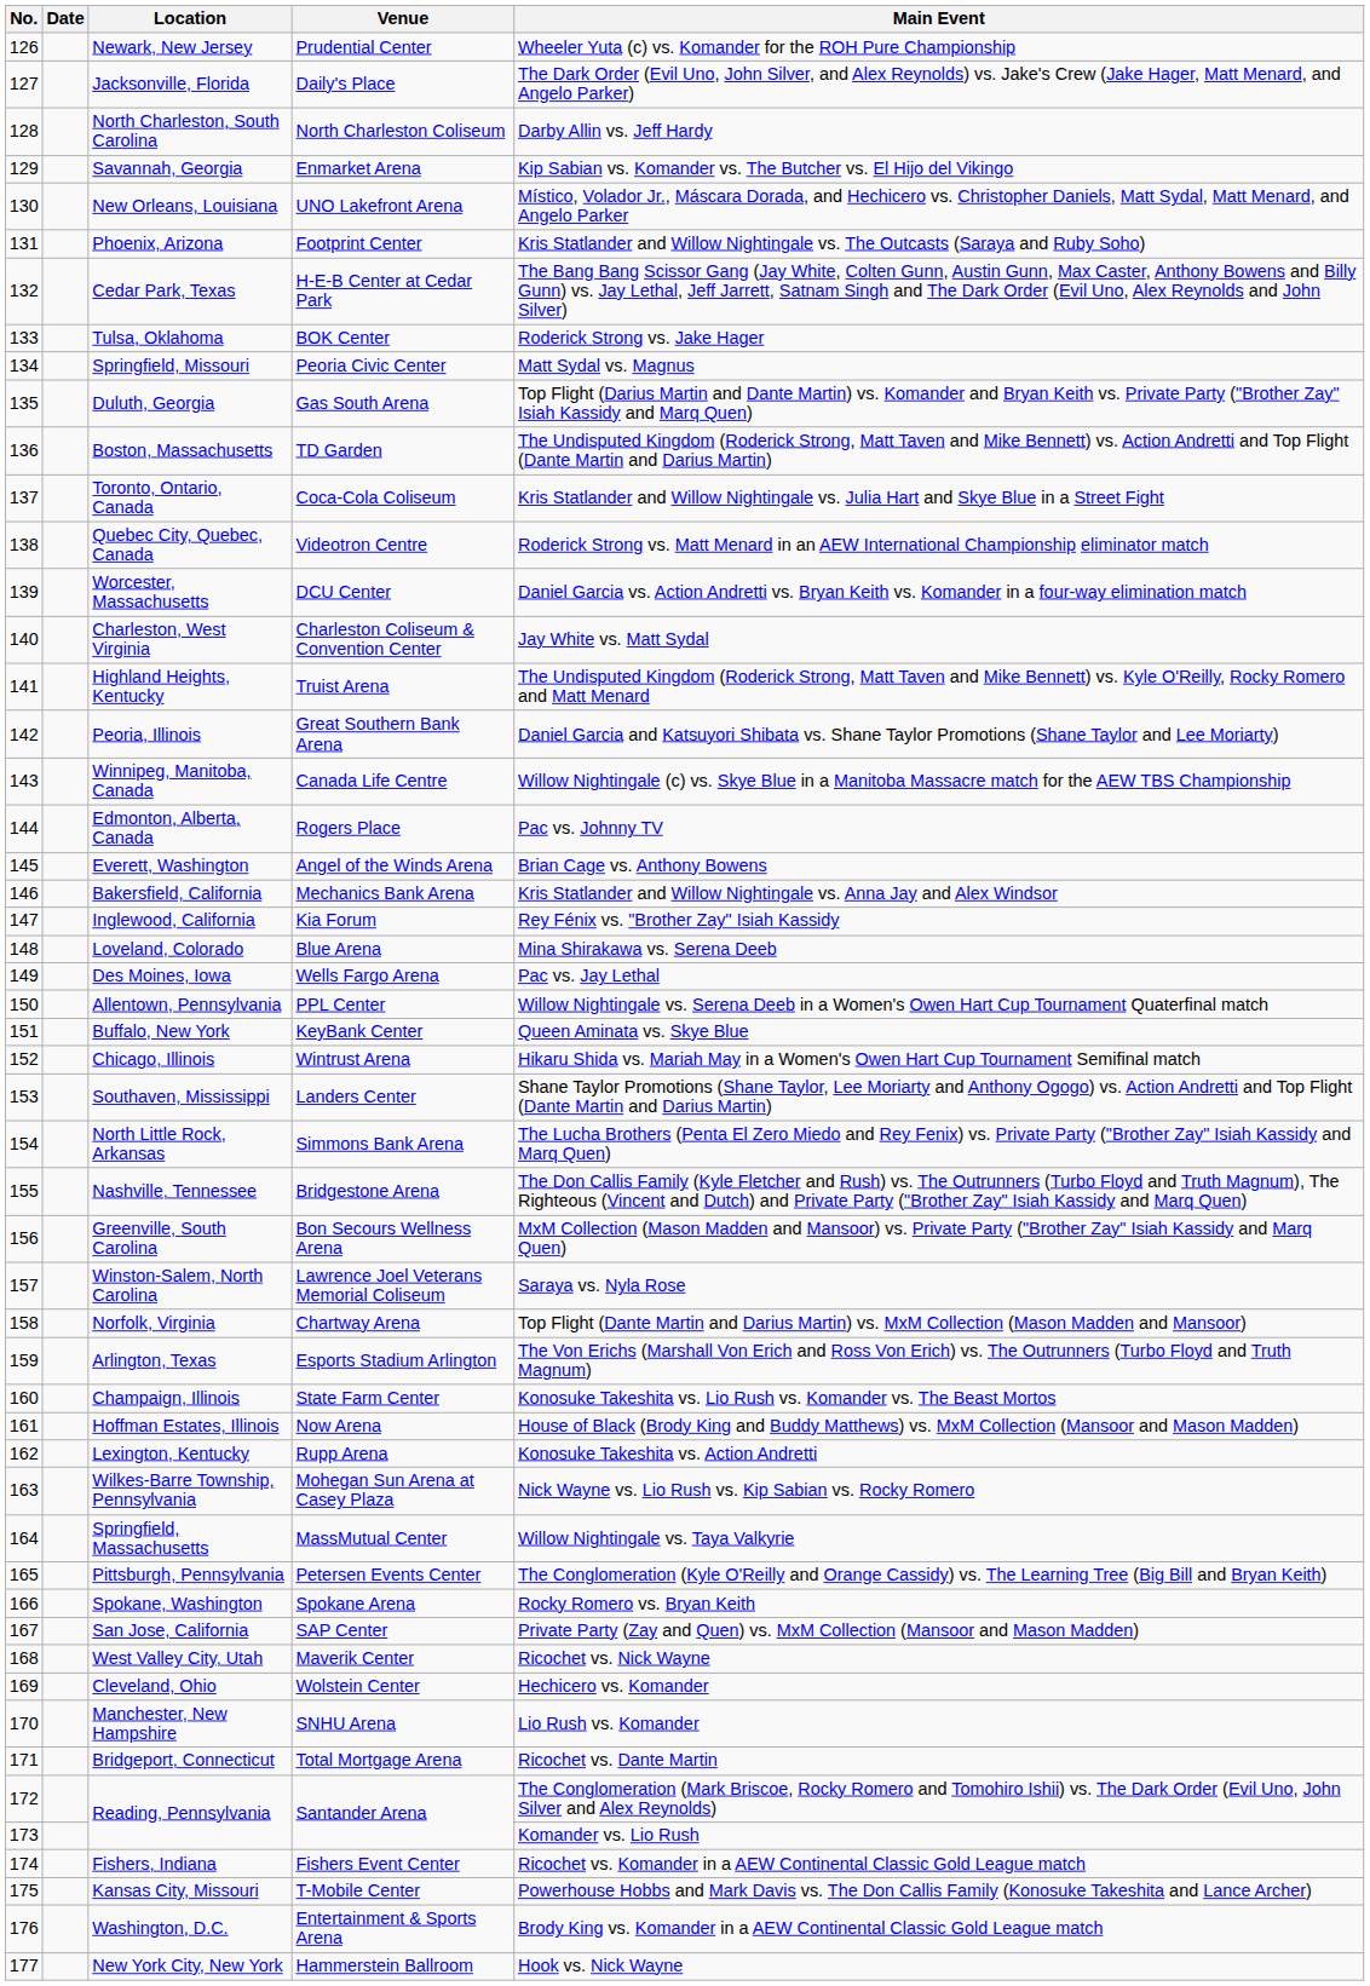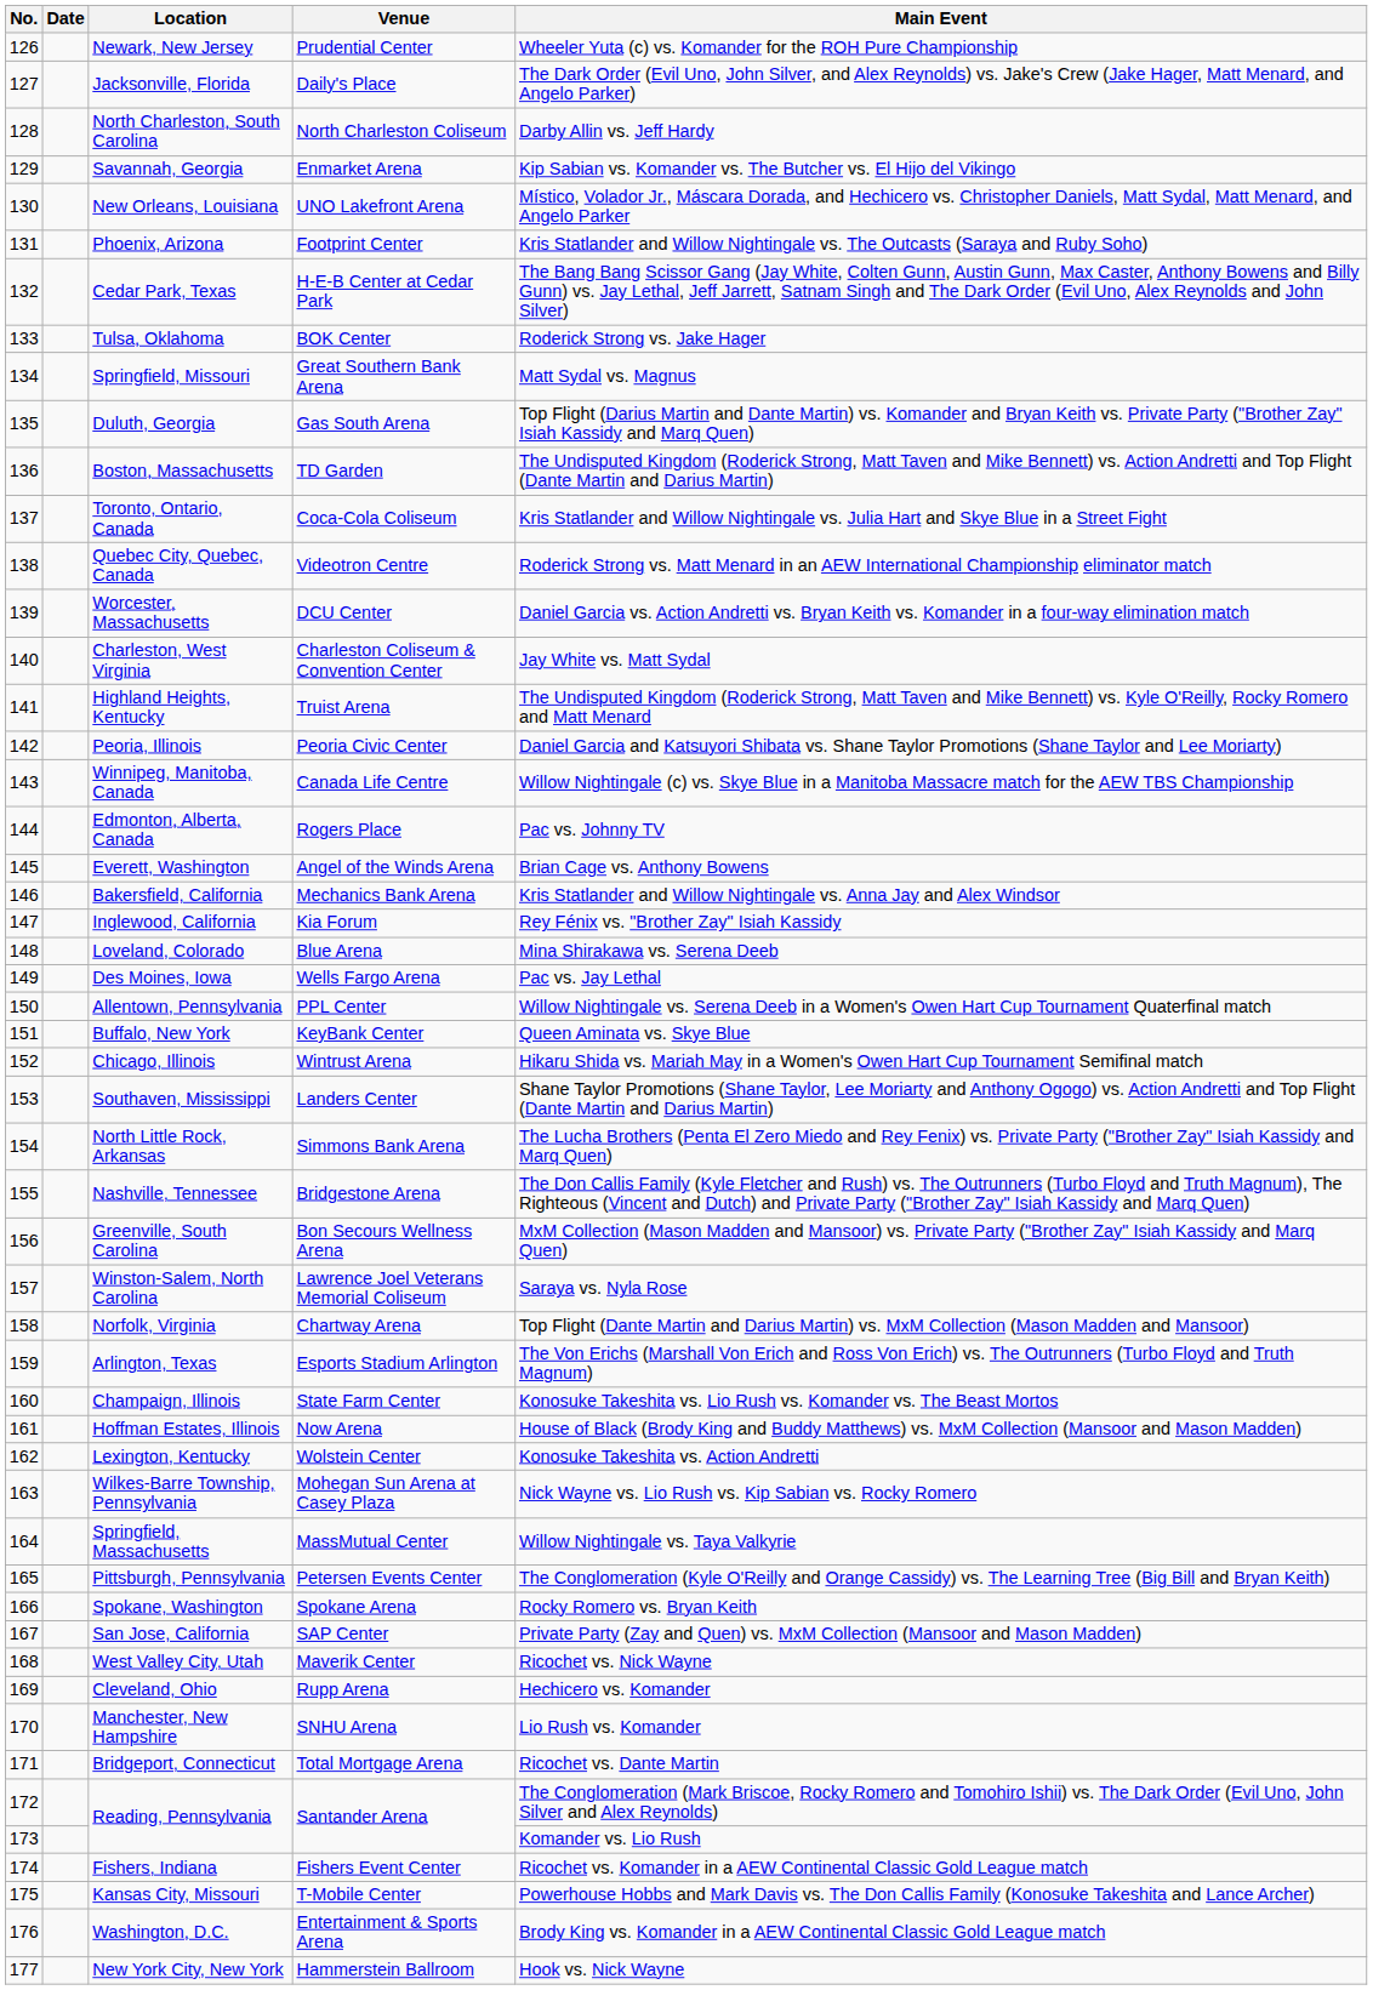 <table class="wikitable sortable">
 <tr>
 <th>No.</th>
 <th>Date</th>
 <th>Location</th>
 <th>Venue</th>
 <th>Main Event</th>
 </tr>
 <tr>
 <td>126</td>
 <td></td>
 <td><a href='#'>Newark, New Jersey</a></td>
 <td><a href='#'>Prudential Center</a></td>
 <td><a href='#'>Wheeler Yuta</a> (c) vs. <a href='#'>Komander</a> for the <a href='#'>ROH Pure Championship</a></td>
 </tr>
 <tr>
 <td>127</td>
 <td><br></td>
 <td><a href='#'>Jacksonville, Florida</a></td>
 <td><a href='#'>Daily's Place</a></td>
 <td><a href='#'>The Dark Order</a> (<a href='#'>Evil Uno</a>, <a href='#'>John Silver</a>, and <a href='#'>Alex Reynolds</a>) vs. Jake's Crew (<a href='#'>Jake Hager</a>, <a href='#'>Matt Menard</a>, and <a href='#'>Angelo Parker</a>)</td>
 </tr>
 <tr>
 <td>128</td>
 <td></td>
 <td><a href='#'>North Charleston, South Carolina</a></td>
 <td><a href='#'>North Charleston Coliseum</a></td>
 <td><a href='#'>Darby Allin</a> vs. <a href='#'>Jeff Hardy</a></td>
 </tr>
 <tr>
 <td>129</td>
 <td></td>
 <td><a href='#'>Savannah, Georgia</a></td>
 <td><a href='#'>Enmarket Arena</a></td>
 <td><a href='#'>Kip Sabian</a> vs. <a href='#'>Komander</a> vs. <a href='#'>The Butcher</a> vs. <a href='#'>El Hijo del Vikingo</a></td>
 </tr>
 <tr>
 <td>130</td>
 <td></td>
 <td><a href='#'>New Orleans, Louisiana</a></td>
 <td><a href='#'>UNO Lakefront Arena</a></td>
 <td><a href='#'>Místico</a>, <a href='#'>Volador Jr.</a>, <a href='#'>Máscara Dorada</a>, and <a href='#'>Hechicero</a> vs. <a href='#'>Christopher Daniels</a>, <a href='#'>Matt Sydal</a>, <a href='#'>Matt Menard</a>, and <a href='#'>Angelo Parker</a></td>
 </tr>
 <tr>
 <td>131</td>
 <td></td>
 <td><a href='#'>Phoenix, Arizona</a></td>
 <td><a href='#'>Footprint Center</a></td>
 <td><a href='#'>Kris Statlander</a> and <a href='#'>Willow Nightingale</a> vs. <a href='#'>The Outcasts</a> (<a href='#'>Saraya</a> and <a href='#'>Ruby Soho</a>)</td>
 </tr>
 <tr>
 <td>132</td>
 <td></td>
 <td><a href='#'>Cedar Park, Texas</a></td>
 <td><a href='#'>H-E-B Center at Cedar Park</a></td>
 <td><a href='#'>The Bang Bang</a> <a href='#'>Scissor Gang</a> (<a href='#'>Jay White</a>, <a href='#'>Colten Gunn</a>, <a href='#'>Austin Gunn</a>, <a href='#'>Max Caster</a>, <a href='#'>Anthony Bowens</a> and <a href='#'>Billy Gunn</a>) vs. <a href='#'>Jay Lethal</a>, <a href='#'>Jeff Jarrett</a>, <a href='#'>Satnam Singh</a> and <a href='#'>The Dark Order</a> (<a href='#'>Evil Uno</a>, <a href='#'>Alex Reynolds</a> and <a href='#'>John Silver</a>)</td>
 </tr>
 <tr>
 <td>133</td>
 <td></td>
 <td><a href='#'>Tulsa, Oklahoma</a></td>
 <td><a href='#'>BOK Center</a></td>
 <td><a href='#'>Roderick Strong</a> vs. <a href='#'>Jake Hager</a></td>
 </tr>
 <tr>
 <td>134</td>
 <td></td>
 <td><a href='#'>Springfield, Missouri</a></td>
-<td><a href='#'>Peoria Civic Center</a></td>
+<td><a href='#'>Great Southern Bank Arena</a></td>
 <td><a href='#'>Matt Sydal</a> vs. <a href='#'>Magnus</a></td>
 </tr>
 <tr>
 <td>135</td>
 <td></td>
 <td><a href='#'>Duluth, Georgia</a></td>
 <td><a href='#'>Gas South Arena</a></td>
 <td>Top Flight (<a href='#'>Darius Martin</a> and <a href='#'>Dante Martin</a>) vs. <a href='#'>Komander</a> and <a href='#'>Bryan Keith</a> vs. <a href='#'>Private Party</a> (<a href='#'>"Brother Zay" Isiah Kassidy</a> and <a href='#'>Marq Quen</a>)</td>
 </tr>
 <tr>
 <td>136</td>
 <td></td>
 <td><a href='#'>Boston, Massachusetts</a></td>
 <td><a href='#'>TD Garden</a></td>
 <td><a href='#'>The Undisputed Kingdom</a> (<a href='#'>Roderick Strong</a>, <a href='#'>Matt Taven</a> and <a href='#'>Mike Bennett</a>) vs. <a href='#'>Action Andretti</a> and Top Flight (<a href='#'>Dante Martin</a> and <a href='#'>Darius Martin</a>)</td>
 </tr>
 <tr>
 <td>137</td>
 <td></td>
 <td><a href='#'>Toronto, Ontario, Canada</a></td>
 <td><a href='#'>Coca-Cola Coliseum</a></td>
 <td><a href='#'>Kris Statlander</a> and <a href='#'>Willow Nightingale</a> vs. <a href='#'>Julia Hart</a> and <a href='#'>Skye Blue</a> in a <a href='#'>Street Fight</a></td>
 </tr>
 <tr>
 <td>138</td>
 <td></td>
 <td><a href='#'>Quebec City, Quebec, Canada</a></td>
 <td><a href='#'>Videotron Centre</a></td>
 <td><a href='#'>Roderick Strong</a> vs. <a href='#'>Matt Menard</a> in an <a href='#'>AEW International Championship</a> <a href='#'>eliminator match</a></td>
 </tr>
 <tr>
 <td>139</td>
 <td></td>
 <td><a href='#'>Worcester, Massachusetts</a></td>
 <td><a href='#'>DCU Center</a></td>
 <td><a href='#'>Daniel Garcia</a> vs. <a href='#'>Action Andretti</a> vs. <a href='#'>Bryan Keith</a> vs. <a href='#'>Komander</a> in a <a href='#'>four-way elimination match</a></td>
 </tr>
 <tr>
 <td>140</td>
 <td></td>
 <td><a href='#'>Charleston, West Virginia</a></td>
 <td><a href='#'>Charleston Coliseum & Convention Center</a></td>
 <td><a href='#'>Jay White</a> vs. <a href='#'>Matt Sydal</a></td>
 </tr>
 <tr>
 <td>141</td>
 <td></td>
 <td><a href='#'>Highland Heights, Kentucky</a></td>
 <td><a href='#'>Truist Arena</a></td>
 <td><a href='#'>The Undisputed Kingdom</a> (<a href='#'>Roderick Strong</a>, <a href='#'>Matt Taven</a> and <a href='#'>Mike Bennett</a>) vs. <a href='#'>Kyle O'Reilly</a>, <a href='#'>Rocky Romero</a> and <a href='#'>Matt Menard</a></td>
 </tr>
 <tr>
 <td>142</td>
 <td></td>
 <td><a href='#'>Peoria, Illinois</a></td>
-<td><a href='#'>Great Southern Bank Arena</a></td>
+<td><a href='#'>Peoria Civic Center</a></td>
 <td><a href='#'>Daniel Garcia</a> and <a href='#'>Katsuyori Shibata</a> vs. Shane Taylor Promotions (<a href='#'>Shane Taylor</a> and <a href='#'>Lee Moriarty</a>)</td>
 </tr>
 <tr>
 <td>143</td>
 <td></td>
 <td><a href='#'>Winnipeg, Manitoba, Canada</a></td>
 <td><a href='#'>Canada Life Centre</a></td>
 <td><a href='#'>Willow Nightingale</a> (c) vs. <a href='#'>Skye Blue</a> in a <a href='#'>Manitoba Massacre match</a> for the <a href='#'>AEW TBS Championship</a></td>
 </tr>
 <tr>
 <td>144</td>
 <td></td>
 <td><a href='#'>Edmonton, Alberta, Canada</a></td>
 <td><a href='#'>Rogers Place</a></td>
 <td><a href='#'>Pac</a> vs. <a href='#'>Johnny TV</a></td>
 </tr>
 <tr>
 <td>145</td>
 <td></td>
 <td><a href='#'>Everett, Washington</a></td>
 <td><a href='#'>Angel of the Winds Arena</a></td>
 <td><a href='#'>Brian Cage</a> vs. <a href='#'>Anthony Bowens</a></td>
 </tr>
 <tr>
 <td>146</td>
 <td></td>
 <td><a href='#'>Bakersfield, California</a></td>
 <td><a href='#'>Mechanics Bank Arena</a></td>
 <td><a href='#'>Kris Statlander</a> and <a href='#'>Willow Nightingale</a> vs. <a href='#'>Anna Jay</a> and <a href='#'>Alex Windsor</a></td>
 </tr>
 <tr>
 <td>147</td>
 <td></td>
 <td><a href='#'>Inglewood, California</a></td>
 <td><a href='#'>Kia Forum</a></td>
 <td><a href='#'>Rey Fénix</a> vs. <a href='#'>"Brother Zay" Isiah Kassidy</a></td>
 </tr>
 <tr>
 <td>148</td>
 <td></td>
 <td><a href='#'>Loveland, Colorado</a></td>
 <td><a href='#'>Blue Arena</a></td>
 <td><a href='#'>Mina Shirakawa</a> vs. <a href='#'>Serena Deeb</a></td>
 </tr>
 <tr>
 <td>149</td>
 <td></td>
 <td><a href='#'>Des Moines, Iowa</a></td>
 <td><a href='#'>Wells Fargo Arena</a></td>
 <td><a href='#'>Pac</a> vs. <a href='#'>Jay Lethal</a></td>
 </tr>
 <tr>
 <td>150</td>
 <td></td>
 <td><a href='#'>Allentown, Pennsylvania</a></td>
 <td><a href='#'>PPL Center</a></td>
 <td><a href='#'>Willow Nightingale</a> vs. <a href='#'>Serena Deeb</a> in a Women's <a href='#'>Owen Hart Cup Tournament</a> Quaterfinal match</td>
 </tr>
 <tr>
 <td>151</td>
 <td></td>
 <td><a href='#'>Buffalo, New York</a></td>
 <td><a href='#'>KeyBank Center</a></td>
 <td><a href='#'>Queen Aminata</a> vs. <a href='#'>Skye Blue</a></td>
 </tr>
 <tr>
 <td>152</td>
 <td><br></td>
 <td><a href='#'>Chicago, Illinois</a></td>
 <td><a href='#'>Wintrust Arena</a></td>
 <td><a href='#'>Hikaru Shida</a> vs. <a href='#'>Mariah May</a> in a Women's <a href='#'>Owen Hart Cup Tournament</a> Semifinal match</td>
 </tr>
 <tr>
 <td>153</td>
 <td></td>
 <td><a href='#'>Southaven, Mississippi</a></td>
 <td><a href='#'>Landers Center</a></td>
 <td>Shane Taylor Promotions (<a href='#'>Shane Taylor</a>, <a href='#'>Lee Moriarty</a> and <a href='#'>Anthony Ogogo</a>) vs. <a href='#'>Action Andretti</a> and Top Flight (<a href='#'>Dante Martin</a> and <a href='#'>Darius Martin</a>)</td>
 </tr>
 <tr>
 <td>154</td>
 <td></td>
 <td><a href='#'>North Little Rock, Arkansas</a></td>
 <td><a href='#'>Simmons Bank Arena</a></td>
 <td><a href='#'>The Lucha Brothers</a> (<a href='#'>Penta El Zero Miedo</a> and <a href='#'>Rey Fenix</a>) vs. <a href='#'>Private Party</a> (<a href='#'>"Brother Zay" Isiah Kassidy</a> and <a href='#'>Marq Quen</a>)</td>
 </tr>
 <tr>
 <td>155</td>
 <td><br></td>
 <td><a href='#'>Nashville, Tennessee</a></td>
 <td><a href='#'>Bridgestone Arena</a></td>
 <td><a href='#'>The Don Callis Family</a> (<a href='#'>Kyle Fletcher</a> and <a href='#'>Rush</a>) vs. <a href='#'>The Outrunners</a> (<a href='#'>Turbo Floyd</a> and <a href='#'>Truth Magnum</a>), The Righteous (<a href='#'>Vincent</a> and <a href='#'>Dutch</a>) and <a href='#'>Private Party</a> (<a href='#'>"Brother Zay" Isiah Kassidy</a> and <a href='#'>Marq Quen</a>)</td>
 </tr>
 <tr>
 <td>156</td>
 <td></td>
 <td><a href='#'>Greenville, South Carolina</a></td>
 <td><a href='#'>Bon Secours Wellness Arena</a></td>
 <td><a href='#'>MxM Collection</a> (<a href='#'>Mason Madden</a> and <a href='#'>Mansoor</a>) vs. <a href='#'>Private Party</a> (<a href='#'>"Brother Zay" Isiah Kassidy</a> and <a href='#'>Marq Quen</a>)</td>
 </tr>
 <tr>
 <td>157</td>
 <td></td>
 <td><a href='#'>Winston-Salem, North Carolina</a></td>
 <td><a href='#'>Lawrence Joel Veterans Memorial Coliseum</a></td>
 <td><a href='#'>Saraya</a> vs. <a href='#'>Nyla Rose</a></td>
 </tr>
 <tr>
 <td>158</td>
 <td></td>
 <td><a href='#'>Norfolk, Virginia</a></td>
 <td><a href='#'>Chartway Arena</a></td>
 <td>Top Flight (<a href='#'>Dante Martin</a> and <a href='#'>Darius Martin</a>) vs. <a href='#'>MxM Collection</a> (<a href='#'>Mason Madden</a> and <a href='#'>Mansoor</a>)</td>
 </tr>
 <tr>
 <td>159</td>
 <td></td>
 <td><a href='#'>Arlington, Texas</a></td>
 <td><a href='#'>Esports Stadium Arlington</a></td>
 <td><a href='#'>The Von Erichs</a> (<a href='#'>Marshall Von Erich</a> and <a href='#'>Ross Von Erich</a>) vs. <a href='#'>The Outrunners</a> (<a href='#'>Turbo Floyd</a> and <a href='#'>Truth Magnum</a>)</td>
 </tr>
 <tr>
 <td>160</td>
 <td></td>
 <td><a href='#'>Champaign, Illinois</a></td>
 <td><a href='#'>State Farm Center</a></td>
 <td><a href='#'>Konosuke Takeshita</a> vs. <a href='#'>Lio Rush</a> vs. <a href='#'>Komander</a> vs. <a href='#'>The Beast Mortos</a></td>
 </tr>
 <tr>
 <td>161</td>
 <td></td>
 <td><a href='#'>Hoffman Estates, Illinois</a></td>
 <td><a href='#'>Now Arena</a></td>
 <td><a href='#'>House of Black</a> (<a href='#'>Brody King</a> and <a href='#'>Buddy Matthews</a>) vs. <a href='#'>MxM Collection</a> (<a href='#'>Mansoor</a> and <a href='#'>Mason Madden</a>)</td>
 </tr>
 <tr>
 <td>162</td>
 <td></td>
 <td><a href='#'>Lexington, Kentucky</a></td>
-<td><a href='#'>Rupp Arena</a></td>
+<td><a href='#'>Wolstein Center</a></td>
 <td><a href='#'>Konosuke Takeshita</a> vs. <a href='#'>Action Andretti</a></td>
 </tr>
 <tr>
 <td>163</td>
 <td></td>
 <td><a href='#'>Wilkes-Barre Township, Pennsylvania</a></td>
 <td><a href='#'>Mohegan Sun Arena at Casey Plaza</a></td>
 <td><a href='#'>Nick Wayne</a> vs. <a href='#'>Lio Rush</a> vs. <a href='#'>Kip Sabian</a> vs. <a href='#'>Rocky Romero</a></td>
 </tr>
 <tr>
 <td>164</td>
 <td></td>
 <td><a href='#'>Springfield, Massachusetts</a></td>
 <td><a href='#'>MassMutual Center</a></td>
 <td><a href='#'>Willow Nightingale</a> vs. <a href='#'>Taya Valkyrie</a></td>
 </tr>
 <tr>
 <td>165</td>
 <td></td>
 <td><a href='#'>Pittsburgh, Pennsylvania</a></td>
 <td><a href='#'>Petersen Events Center</a></td>
 <td><a href='#'>The Conglomeration</a> (<a href='#'>Kyle O'Reilly</a> and <a href='#'>Orange Cassidy</a>) vs. <a href='#'>The Learning Tree</a> (<a href='#'>Big Bill</a> and <a href='#'>Bryan Keith</a>)</td>
 </tr>
 <tr>
 <td>166</td>
 <td></td>
 <td><a href='#'>Spokane, Washington</a></td>
 <td><a href='#'>Spokane Arena</a></td>
 <td><a href='#'>Rocky Romero</a> vs. <a href='#'>Bryan Keith</a></td>
 </tr>
 <tr>
 <td>167</td>
 <td></td>
 <td><a href='#'>San Jose, California</a></td>
 <td><a href='#'>SAP Center</a></td>
 <td><a href='#'>Private Party</a> (<a href='#'>Zay</a> and <a href='#'>Quen</a>) vs. <a href='#'>MxM Collection</a> (<a href='#'>Mansoor</a> and <a href='#'>Mason Madden</a>)</td>
 </tr>
 <tr>
 <td>168</td>
 <td></td>
 <td><a href='#'>West Valley City, Utah</a></td>
 <td><a href='#'>Maverik Center</a></td>
 <td><a href='#'>Ricochet</a> vs. <a href='#'>Nick Wayne</a></td>
 </tr>
 <tr>
 <td>169</td>
 <td></td>
 <td><a href='#'>Cleveland, Ohio</a></td>
-<td><a href='#'>Wolstein Center</a></td>
+<td><a href='#'>Rupp Arena</a></td>
 <td><a href='#'>Hechicero</a> vs. <a href='#'>Komander</a></td>
 </tr>
 <tr>
 <td>170</td>
 <td></td>
 <td><a href='#'>Manchester, New Hampshire</a></td>
 <td><a href='#'>SNHU Arena</a></td>
 <td><a href='#'>Lio Rush</a> vs. <a href='#'>Komander</a></td>
 </tr>
 <tr>
 <td>171</td>
 <td></td>
 <td><a href='#'>Bridgeport, Connecticut</a></td>
 <td><a href='#'>Total Mortgage Arena</a></td>
 <td><a href='#'>Ricochet</a> vs. <a href='#'>Dante Martin</a></td>
 </tr>
 <tr>
 <td>172</td>
 <td></td>
 <td rowspan="2"><a href='#'>Reading, Pennsylvania</a></td>
 <td rowspan="2"><a href='#'>Santander Arena</a></td>
 <td><a href='#'>The Conglomeration</a> (<a href='#'>Mark Briscoe</a>, <a href='#'>Rocky Romero</a> and <a href='#'>Tomohiro Ishii</a>) vs. <a href='#'>The Dark Order</a> (<a href='#'>Evil Uno</a>, <a href='#'>John Silver</a> and <a href='#'>Alex Reynolds</a>)</td>
 </tr>
 <tr>
 <td>173</td>
 <td></td>
 <td><a href='#'>Komander</a> vs. <a href='#'>Lio Rush</a></td>
 </tr>
 <tr>
 <td>174</td>
 <td></td>
 <td><a href='#'>Fishers, Indiana</a></td>
 <td><a href='#'>Fishers Event Center</a></td>
 <td><a href='#'>Ricochet</a> vs. <a href='#'>Komander</a> in a <a href='#'>AEW Continental Classic Gold League match</a></td>
 </tr>
 <tr>
 <td>175</td>
 <td><br></td>
 <td><a href='#'>Kansas City, Missouri</a></td>
 <td><a href='#'>T-Mobile Center</a></td>
 <td><a href='#'>Powerhouse Hobbs</a> and <a href='#'>Mark Davis</a> vs. <a href='#'>The Don Callis Family</a> (<a href='#'>Konosuke Takeshita</a> and <a href='#'>Lance Archer</a>)</td>
 </tr>
 <tr>
 <td>176</td>
 <td><br></td>
 <td><a href='#'>Washington, D.C.</a></td>
 <td><a href='#'>Entertainment & Sports Arena</a></td>
 <td><a href='#'>Brody King</a> vs. <a href='#'>Komander</a> in a <a href='#'>AEW Continental Classic Gold League match</a></td>
 </tr>
 <tr>
 <td>177</td>
 <td><br></td>
 <td><a href='#'>New York City, New York</a></td>
 <td><a href='#'>Hammerstein Ballroom</a></td>
 <td><a href='#'>Hook</a> vs. <a href='#'>Nick Wayne</a></td>
 </tr>
 </table>
